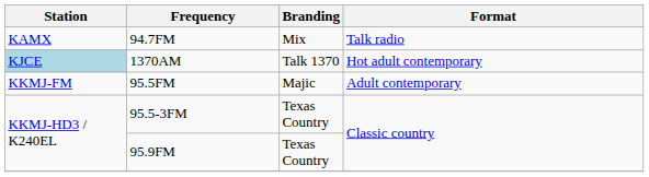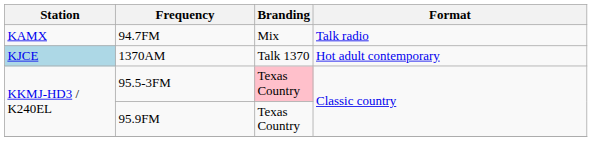 <table class="wikitable sortable" style="width:45em;">
 <tr>
 <th style="width:20%">Station</th>
 <th style="width:25%">Frequency</th>
 <th style="width:5%">Branding</th>
 <th style="width:50%">Format</th>
 </tr>
 <tr>
 <td><a href='#'>KAMX</a></td>
 <td>94.7FM</td>
 <td>Mix</td>
 <td><a href='#'>Talk radio</a></td>
 </tr>
 <tr>
 <td style="background: lightblue;"><a href='#'>KJCE</a></td>
 <td>1370AM</td>
 <td>Talk 1370</td>
 <td><a href='#'>Hot adult contemporary</a></td>
 </tr>
 <tr>
-<td><a href='#'>KKMJ-FM</a></td>
-<td>95.5FM</td>
-<td>Majic</td>
-<td><a href='#'>Adult contemporary</a></td>
-</tr>
-<tr>
 <td rowspan="2"><a href='#'>KKMJ-HD3</a> / K240EL</td>
 <td FM>95.5-3FM</td>
-<td>Texas Country</td>
+<td style="background: pink;">Texas Country</td>
 <td rowspan="2"><a href='#'>Classic country</a></td>
 </tr>
 <tr>
 <td>95.9FM</td>
 <td>Texas Country</td>
 </tr>
 <tr>
 </tr>
 </table>
